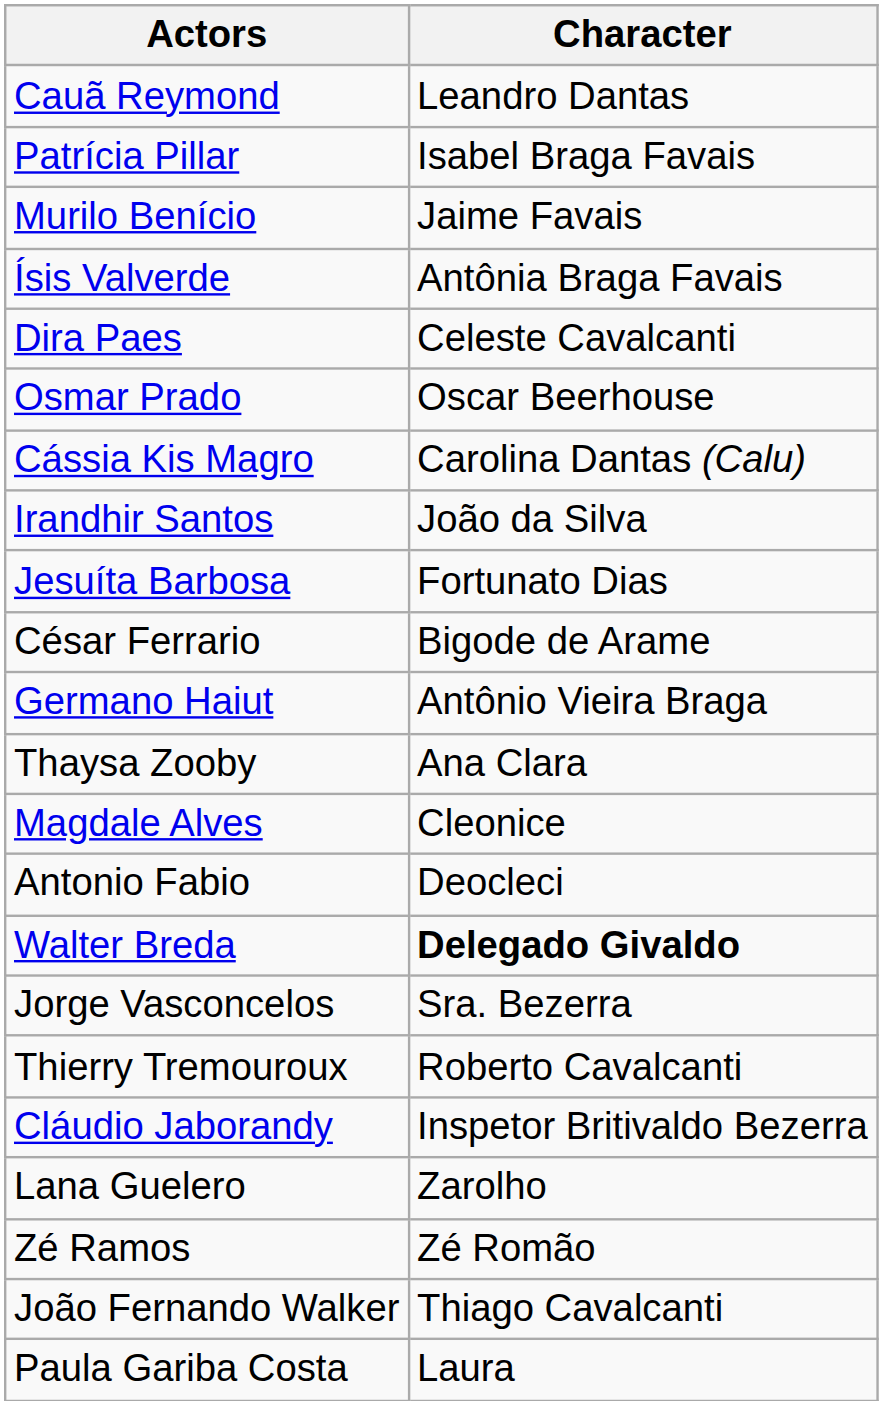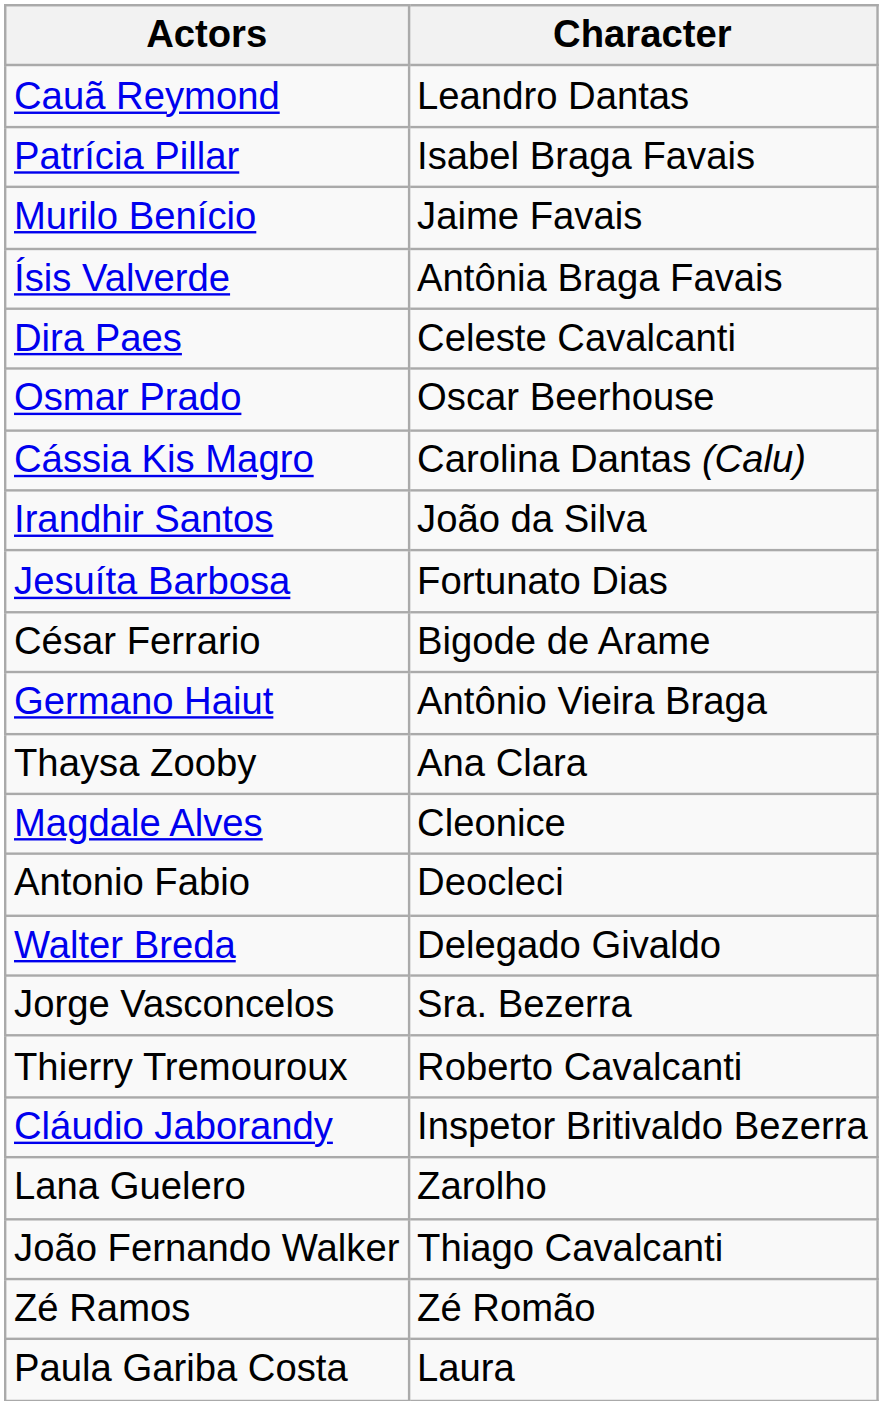 <table class="wikitable sortable">
 <tr style="background:#ccc;">
 <th>Actors</th>
 <th>Character</th>
 </tr>
 <tr>
 <td><a href='#'>Cauã Reymond</a></td>
 <td>Leandro Dantas</td>
 </tr>
 <tr>
 <td><a href='#'>Patrícia Pillar</a></td>
 <td>Isabel Braga Favais</td>
 </tr>
 <tr>
 <td><a href='#'>Murilo Benício</a></td>
 <td>Jaime Favais</td>
 </tr>
 <tr>
 <td><a href='#'>Ísis Valverde</a></td>
 <td>Antônia Braga Favais</td>
 </tr>
 <tr>
 <td><a href='#'>Dira Paes</a></td>
 <td>Celeste Cavalcanti</td>
 </tr>
 <tr>
 <td><a href='#'>Osmar Prado</a></td>
 <td>Oscar Beerhouse</td>
 </tr>
 <tr>
 <td><a href='#'>Cássia Kis Magro</a></td>
 <td>Carolina Dantas <em>(Calu)</em></td>
 </tr>
 <tr>
 <td><a href='#'>Irandhir Santos</a></td>
 <td>João da Silva</td>
 </tr>
 <tr>
 <td><a href='#'>Jesuíta Barbosa</a></td>
 <td>Fortunato Dias</td>
 </tr>
 <tr>
 <td>César Ferrario</td>
 <td>Bigode de Arame</td>
 </tr>
 <tr>
 <td><a href='#'>Germano Haiut</a></td>
 <td>Antônio Vieira Braga</td>
 </tr>
 <tr>
 <td>Thaysa Zooby</td>
 <td>Ana Clara</td>
 </tr>
 <tr>
 <td><a href='#'>Magdale Alves</a></td>
 <td>Cleonice</td>
 </tr>
 <tr>
 <td>Antonio Fabio</td>
 <td>Deocleci</td>
 </tr>
 <tr>
 <td><a href='#'>Walter Breda</a></td>
-<td><strong>Delegado Givaldo</strong></td>
+<td>Delegado Givaldo</td>
 </tr>
 <tr>
 <td>Jorge Vasconcelos</td>
 <td>Sra. Bezerra</td>
 </tr>
 <tr>
 <td>Thierry Tremouroux</td>
 <td>Roberto Cavalcanti</td>
 </tr>
 <tr>
 <td><a href='#'>Cláudio Jaborandy</a></td>
 <td>Inspetor Britivaldo Bezerra</td>
 </tr>
 <tr>
 <td>Lana Guelero</td>
 <td>Zarolho</td>
 </tr>
 <tr>
+<td>João Fernando Walker</td>
+<td>Thiago Cavalcanti</td>
+</tr>
+<tr>
 <td>Zé Ramos</td>
 <td>Zé Romão</td>
-</tr>
-<tr>
-<td>João Fernando Walker</td>
-<td>Thiago Cavalcanti</td>
 </tr>
 <tr>
 <td>Paula Gariba Costa</td>
 <td>Laura</td>
 </tr>
 </table>
